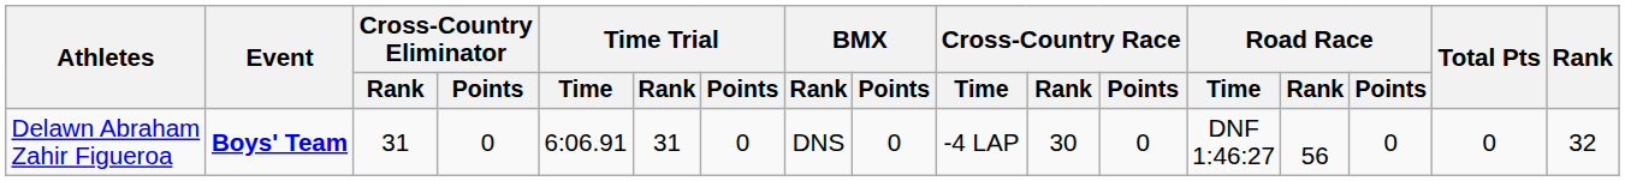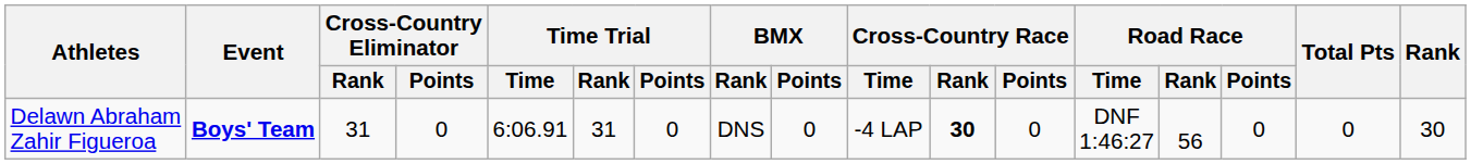 <table class="wikitable" style="font-size:90%;">
 <tr>
 <th rowspan=2>Athletes</th>
 <th rowspan=2>Event</th>
 <th colspan=2>Cross-Country<br>Eliminator</th>
 <th colspan=3>Time Trial</th>
 <th colspan=2>BMX</th>
 <th colspan=3>Cross-Country Race</th>
 <th colspan=3>Road Race</th>
 <th rowspan=2>Total Pts</th>
 <th rowspan=2>Rank</th>
 </tr>
 <tr style="font-size:95%">
 <th>Rank</th>
 <th>Points</th>
 <th>Time</th>
 <th>Rank</th>
 <th>Points</th>
 <th>Rank</th>
 <th>Points</th>
 <th>Time</th>
 <th>Rank</th>
 <th>Points</th>
 <th>Time</th>
 <th>Rank</th>
 <th>Points</th>
 </tr>
 <tr align=center>
 <td align=left><a href='#'>Delawn Abraham</a><br><a href='#'>Zahir Figueroa</a></td>
 <td align=left><strong><a href='#'>Boys' Team</a></strong></td>
 <td>31</td>
 <td>0</td>
 <td>6:06.91</td>
 <td>31</td>
 <td>0</td>
 <td>DNS</td>
 <td>0</td>
 <td>-4 LAP</td>
-<td>30</td>
+<td><strong>30</strong></td>
 <td>0</td>
 <td>DNF<br>1:46:27</td>
 <td valign=bottom>56</td>
 <td>0</td>
 <td>0</td>
-<td>32</td>
+<td>30</td>
 </tr>
 </table>
